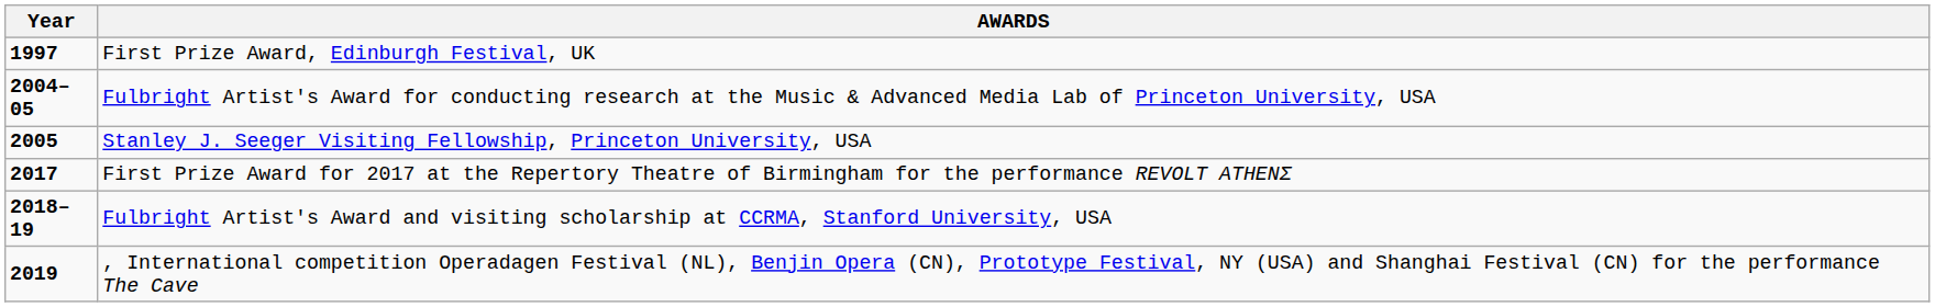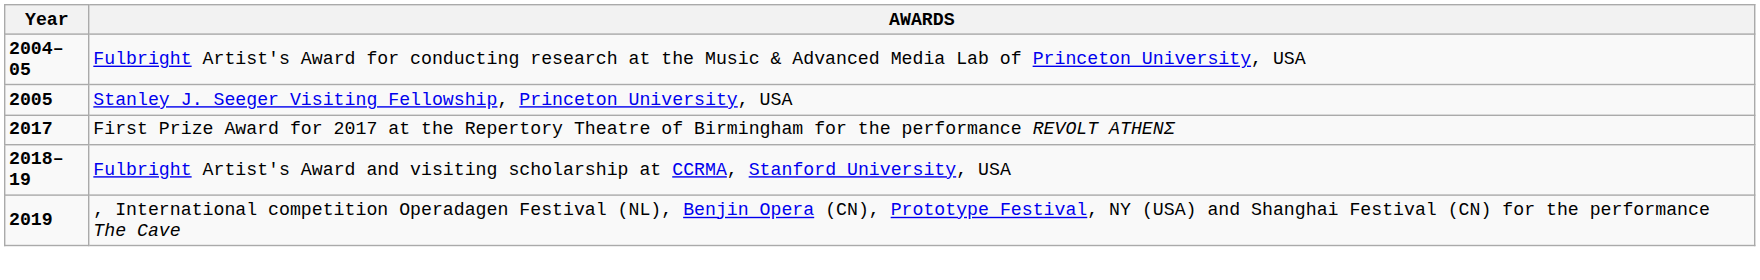 <table class="wikitable">
 <tr>
 <th>Year</th>
 <th>AWARDS</th>
-</tr>
-<tr>
-<td><strong>1997</strong></td>
-<td>First Prize Award, <a href='#'>Edinburgh Festival</a>, UΚ<em></em></td>
 </tr>
 <tr>
 <td><strong>2004–05</strong></td>
 <td><a href='#'>Fulbright</a> Artist's Award for conducting research at the Music & Advanced Media Lab of <a href='#'>Princeton University</a>, USA<em></em></td>
 </tr>
 <tr>
 <td><strong>2005</strong></td>
 <td><a href='#'>Stanley J. Seeger Visiting Fellowship</a>, <a href='#'>Princeton University</a>, USA</td>
 </tr>
 <tr>
 <td><strong>2017</strong></td>
 <td>First Prize Award for  2017 at the Repertory Theatre of Birmingham for the performance <em>REVOLT ATHENΣ</em></td>
 </tr>
 <tr>
 <td><strong>2018–19</strong></td>
 <td><a href='#'>Fulbright</a> Artist's Award and visiting scholarship at <a href='#'>CCRMA</a>, <a href='#'>Stanford University</a>, USA</td>
 </tr>
 <tr>
 <td><strong>2019</strong></td>
 <td>, International competition Operadagen Festival (NL), <a href='#'>Benjin Opera</a> (CN), <a href='#'>Prototype Festival</a>, NY (USA) and Shanghai Festival (CN) for the performance <em>The Cave</em></td>
 </tr>
 </table>
